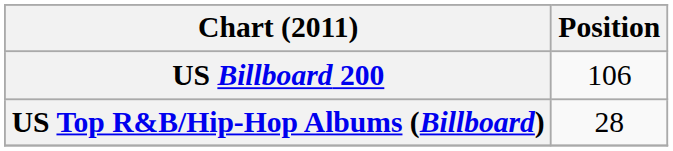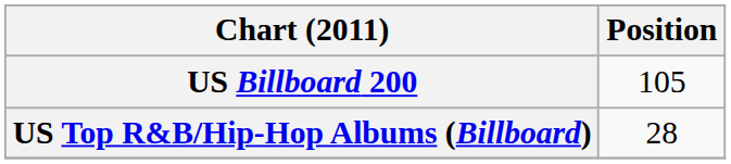 <table class="wikitable plainrowheaders sortable" style="text-align:center;">
 <tr>
 <th align="left">Chart (2011)</th>
 <th align="left">Position</th>
 </tr>
 <tr>
 <th scope="row">US <a href='#'><em>Billboard</em> 200</a></th>
-<td style="text-align:center;">106</td>
+<td style="text-align:center;">105</td>
 </tr>
 <tr>
 <th scope="row">US <a href='#'>Top R&B/Hip-Hop Albums</a> (<em><a href='#'>Billboard</a></em>)</th>
 <td style="text-align:center;">28</td>
 </tr>
 <tr>
 </tr>
 </table>
